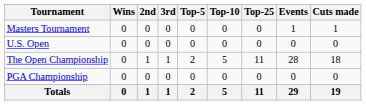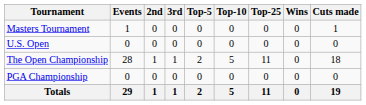 <table class=wikitable style=text-align:center>
 <tr>
 <th>Tournament</th>
-<th>Wins</th>
+<th>Events</th>
 <th>2nd</th>
 <th>3rd</th>
 <th>Top-5</th>
 <th>Top-10</th>
 <th>Top-25</th>
-<th>Events</th>
+<th>Wins</th>
 <th>Cuts made</th>
 </tr>
 <tr>
 <td align=left><a href='#'>Masters Tournament</a></td>
+<td>1</td>
 <td>0</td>
 <td>0</td>
 <td>0</td>
 <td>0</td>
 <td>0</td>
 <td>0</td>
-<td>1</td>
 <td>1</td>
 </tr>
 <tr>
 <td align=left><a href='#'>U.S. Open</a></td>
 <td>0</td>
 <td>0</td>
 <td>0</td>
 <td>0</td>
 <td>0</td>
 <td>0</td>
 <td>0</td>
 <td>0</td>
 </tr>
 <tr>
 <td align=left><a href='#'>The Open Championship</a></td>
-<td>0</td>
+<td>28</td>
 <td>1</td>
 <td>1</td>
 <td>2</td>
 <td>5</td>
 <td>11</td>
-<td>28</td>
+<td>0</td>
 <td>18</td>
 </tr>
 <tr>
 <td align=left><a href='#'>PGA Championship</a></td>
 <td>0</td>
 <td>0</td>
 <td>0</td>
 <td>0</td>
 <td>0</td>
 <td>0</td>
 <td>0</td>
 <td>0</td>
 </tr>
 <tr>
 <th>Totals</th>
-<th>0</th>
+<th>29</th>
 <th>1</th>
 <th>1</th>
 <th>2</th>
 <th>5</th>
 <th>11</th>
-<th>29</th>
+<th>0</th>
 <th>19</th>
 </tr>
 </table>
